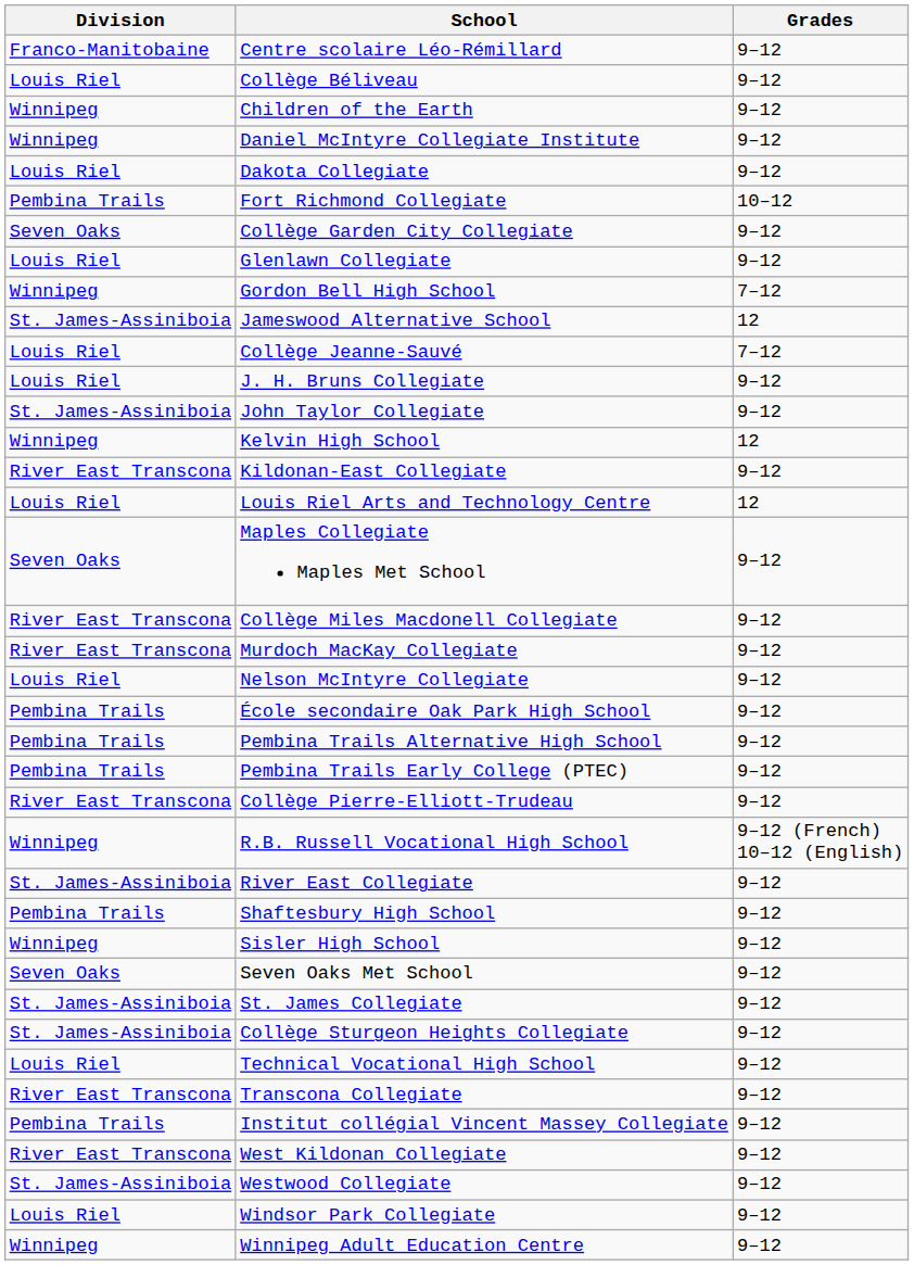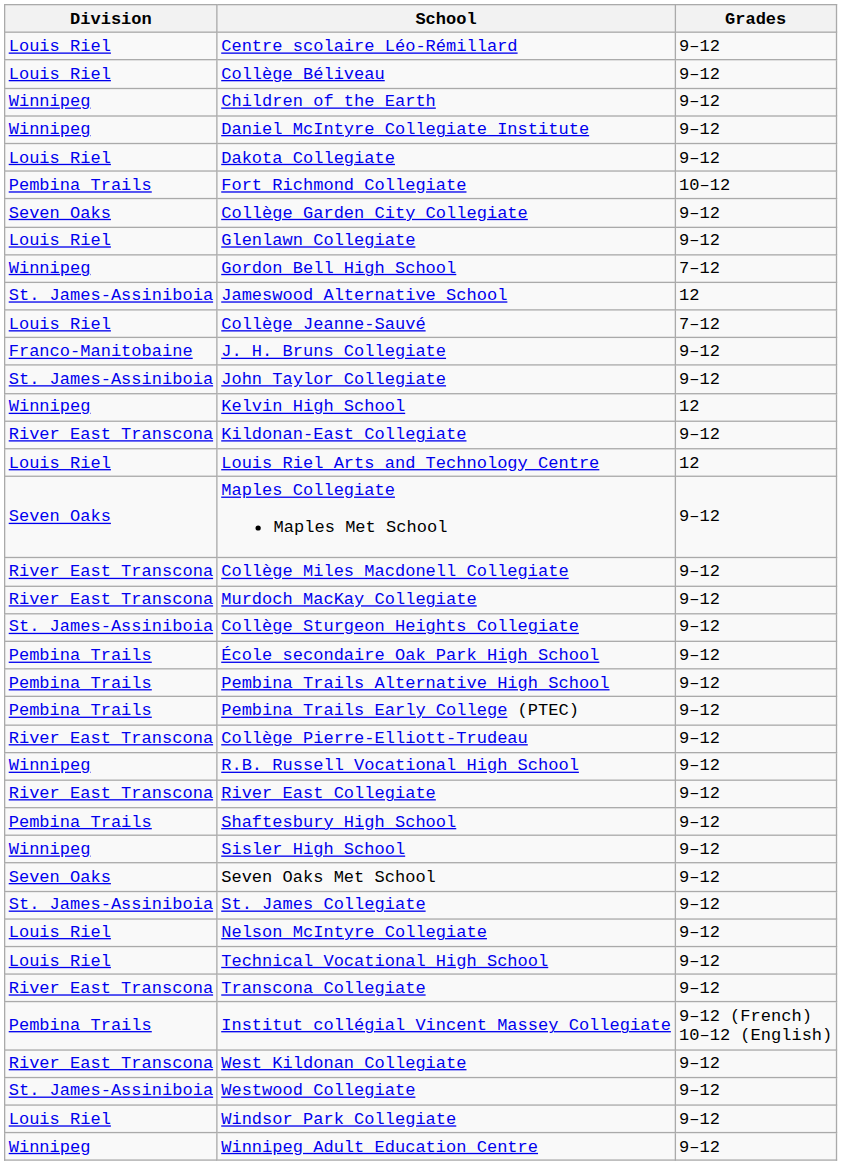 <table class="wikitable sortable">
 <tr>
 <th>Division</th>
 <th>School</th>
 <th>Grades</th>
 </tr>
 <tr>
-<td><a href='#'>Franco-Manitobaine</a></td>
+<td><a href='#'>Louis Riel</a></td>
 <td><a href='#'>Centre scolaire Léo-Rémillard</a></td>
 <td>9–12</td>
 </tr>
 <tr>
 <td><a href='#'>Louis Riel</a></td>
 <td><a href='#'>Collège Béliveau</a></td>
 <td>9–12</td>
 </tr>
 <tr>
 <td><a href='#'>Winnipeg</a></td>
 <td><a href='#'>Children of the Earth</a></td>
 <td>9–12</td>
 </tr>
 <tr>
 <td><a href='#'>Winnipeg</a></td>
 <td><a href='#'>Daniel McIntyre Collegiate Institute</a></td>
 <td>9–12</td>
 </tr>
 <tr>
 <td><a href='#'>Louis Riel</a></td>
 <td><a href='#'>Dakota Collegiate</a></td>
 <td>9–12</td>
 </tr>
 <tr>
 <td><a href='#'>Pembina Trails</a></td>
 <td><a href='#'>Fort Richmond Collegiate</a></td>
 <td>10–12</td>
 </tr>
 <tr>
 <td><a href='#'>Seven Oaks</a></td>
 <td><a href='#'>Collège Garden City Collegiate</a></td>
 <td>9–12</td>
 </tr>
 <tr>
 <td><a href='#'>Louis Riel</a></td>
 <td><a href='#'>Glenlawn Collegiate</a></td>
 <td>9–12</td>
 </tr>
 <tr>
 <td><a href='#'>Winnipeg</a></td>
 <td><a href='#'>Gordon Bell High School</a></td>
 <td>7–12</td>
 </tr>
 <tr>
 <td><a href='#'>St. James-Assiniboia</a></td>
 <td><a href='#'>Jameswood Alternative School</a></td>
 <td>12</td>
 </tr>
 <tr>
 <td><a href='#'>Louis Riel</a></td>
 <td><a href='#'>Collège Jeanne-Sauvé</a></td>
 <td>7–12</td>
 </tr>
 <tr>
-<td><a href='#'>Louis Riel</a></td>
+<td><a href='#'>Franco-Manitobaine</a></td>
 <td><a href='#'>J. H. Bruns Collegiate</a></td>
 <td>9–12</td>
 </tr>
 <tr>
 <td><a href='#'>St. James-Assiniboia</a></td>
 <td><a href='#'>John Taylor Collegiate</a></td>
 <td>9–12</td>
 </tr>
 <tr>
 <td><a href='#'>Winnipeg</a></td>
 <td><a href='#'>Kelvin High School</a></td>
 <td>12</td>
 </tr>
 <tr>
 <td><a href='#'>River East Transcona</a></td>
 <td><a href='#'>Kildonan-East Collegiate</a></td>
 <td>9–12</td>
 </tr>
 <tr>
 <td><a href='#'>Louis Riel</a></td>
 <td><a href='#'>Louis Riel Arts and Technology Centre</a></td>
 <td>12</td>
 </tr>
 <tr>
 <td><a href='#'>Seven Oaks</a></td>
 <td><a href='#'>Maples Collegiate</a><br><ul><li>Maples Met School</li></ul></td>
 <td>9–12</td>
 </tr>
 <tr>
 <td><a href='#'>River East Transcona</a></td>
 <td><a href='#'>Collège Miles Macdonell Collegiate</a></td>
 <td>9–12</td>
 </tr>
 <tr>
 <td><a href='#'>River East Transcona</a></td>
 <td><a href='#'>Murdoch MacKay Collegiate</a></td>
 <td>9–12</td>
 </tr>
 <tr>
-<td><a href='#'>Louis Riel</a></td>
-<td><a href='#'>Nelson McIntyre Collegiate</a></td>
+<td><a href='#'>St. James-Assiniboia</a></td>
+<td><a href='#'>Collège Sturgeon Heights Collegiate</a></td>
 <td>9–12</td>
 </tr>
 <tr>
 <td><a href='#'>Pembina Trails</a></td>
 <td><a href='#'>École secondaire Oak Park High School</a></td>
 <td>9–12</td>
 </tr>
 <tr>
 <td><a href='#'>Pembina Trails</a></td>
 <td><a href='#'>Pembina Trails Alternative High School</a></td>
 <td>9–12</td>
 </tr>
 <tr>
 <td><a href='#'>Pembina Trails</a></td>
 <td><a href='#'>Pembina Trails Early College</a> (PTEC)</td>
 <td>9–12</td>
 </tr>
 <tr>
 <td><a href='#'>River East Transcona</a></td>
 <td><a href='#'>Collège Pierre-Elliott-Trudeau</a></td>
 <td>9–12</td>
 </tr>
 <tr>
 <td><a href='#'>Winnipeg</a></td>
 <td><a href='#'>R.B. Russell Vocational High School</a></td>
-<td>9–12 (French)<br>10–12 (English)</td>
+<td>9–12</td>
 </tr>
 <tr>
-<td><a href='#'>St. James-Assiniboia</a></td>
+<td><a href='#'>River East Transcona</a></td>
 <td><a href='#'>River East Collegiate</a></td>
 <td>9–12</td>
 </tr>
 <tr>
 <td><a href='#'>Pembina Trails</a></td>
 <td><a href='#'>Shaftesbury High School</a></td>
 <td>9–12</td>
 </tr>
 <tr>
 <td><a href='#'>Winnipeg</a></td>
 <td><a href='#'>Sisler High School</a></td>
 <td>9–12</td>
 </tr>
 <tr>
 <td><a href='#'>Seven Oaks</a></td>
 <td>Seven Oaks Met School</td>
 <td>9–12</td>
 </tr>
 <tr>
 <td><a href='#'>St. James-Assiniboia</a></td>
 <td><a href='#'>St. James Collegiate</a></td>
 <td>9–12</td>
 </tr>
 <tr>
-<td><a href='#'>St. James-Assiniboia</a></td>
-<td><a href='#'>Collège Sturgeon Heights Collegiate</a></td>
+<td><a href='#'>Louis Riel</a></td>
+<td><a href='#'>Nelson McIntyre Collegiate</a></td>
 <td>9–12</td>
 </tr>
 <tr>
 <td><a href='#'>Louis Riel</a></td>
 <td><a href='#'>Technical Vocational High School</a></td>
 <td>9–12</td>
 </tr>
 <tr>
 <td><a href='#'>River East Transcona</a></td>
 <td><a href='#'>Transcona Collegiate</a></td>
 <td>9–12</td>
 </tr>
 <tr>
 <td><a href='#'>Pembina Trails</a></td>
 <td><a href='#'>Institut collégial Vincent Massey Collegiate</a></td>
-<td>9–12</td>
+<td>9–12 (French)<br>10–12 (English)</td>
 </tr>
 <tr>
 <td><a href='#'>River East Transcona</a></td>
 <td><a href='#'>West Kildonan Collegiate</a></td>
 <td>9–12</td>
 </tr>
 <tr>
 <td><a href='#'>St. James-Assiniboia</a></td>
 <td><a href='#'>Westwood Collegiate</a></td>
 <td>9–12</td>
 </tr>
 <tr>
 <td><a href='#'>Louis Riel</a></td>
 <td><a href='#'>Windsor Park Collegiate</a></td>
 <td>9–12</td>
 </tr>
 <tr>
 <td><a href='#'>Winnipeg</a></td>
 <td><a href='#'>Winnipeg Adult Education Centre</a></td>
 <td>9–12</td>
 </tr>
 </table>
